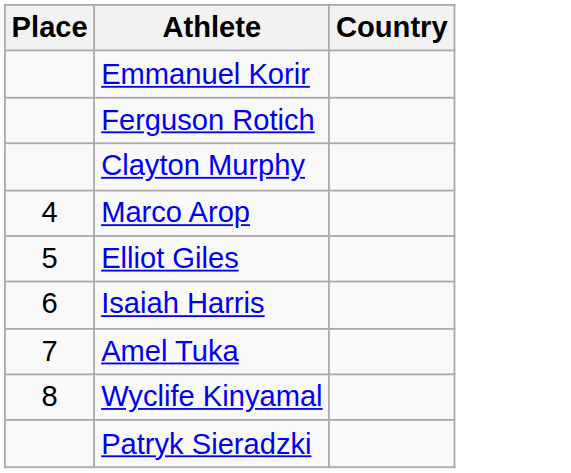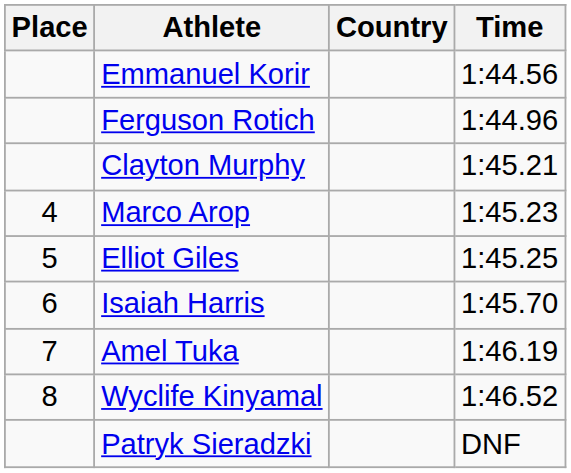 <table class="wikitable">
 <tr>
 <th>Place</th>
 <th>Athlete</th>
 <th>Country</th>
+<th>Time</th>
 </tr>
 <tr>
 <td align=center></td>
 <td><a href='#'>Emmanuel Korir</a></td>
 <td></td>
+<td>1:44.56</td>
 </tr>
 <tr>
 <td align=center></td>
 <td><a href='#'>Ferguson Rotich</a></td>
 <td></td>
+<td>1:44.96</td>
 </tr>
 <tr>
 <td align=center></td>
 <td><a href='#'>Clayton Murphy</a></td>
 <td></td>
+<td>1:45.21</td>
 </tr>
 <tr>
 <td align=center>4</td>
 <td><a href='#'>Marco Arop</a></td>
 <td></td>
+<td>1:45.23</td>
 </tr>
 <tr>
 <td align=center>5</td>
 <td><a href='#'>Elliot Giles</a></td>
 <td></td>
+<td>1:45.25</td>
 </tr>
 <tr>
 <td align=center>6</td>
 <td><a href='#'>Isaiah Harris</a></td>
 <td></td>
+<td>1:45.70</td>
 </tr>
 <tr>
 <td align=center>7</td>
 <td><a href='#'>Amel Tuka</a></td>
 <td></td>
+<td>1:46.19</td>
 </tr>
 <tr>
 <td align=center>8</td>
 <td><a href='#'>Wyclife Kinyamal</a></td>
 <td></td>
+<td>1:46.52</td>
 </tr>
 <tr>
 <td align=center></td>
 <td><a href='#'>Patryk Sieradzki</a></td>
 <td></td>
+<td>DNF</td>
 </tr>
 </table>
